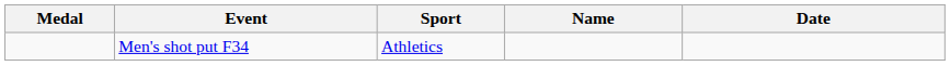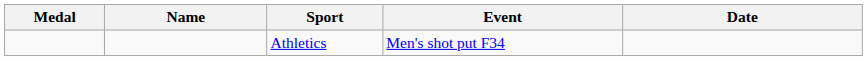 <table class="wikitable sortable" style="font-size:95%">
 <tr>
 <th style="width:6em">Medal</th>
+<th style="width:10em">Name</th>
+<th style="width:7em">Sport</th>
 <th style="width:15em">Event</th>
-<th style="width:7em">Sport</th>
-<th style="width:10em">Name</th>
 <th style="width:15em">Date</th>
 </tr>
 <tr>
 <td></td>
+<td></td>
+<td><a href='#'>Athletics</a></td>
 <td><a href='#'>Men's shot put F34</a></td>
-<td><a href='#'>Athletics</a></td>
-<td></td>
 <td></td>
 </tr>
 </table>
